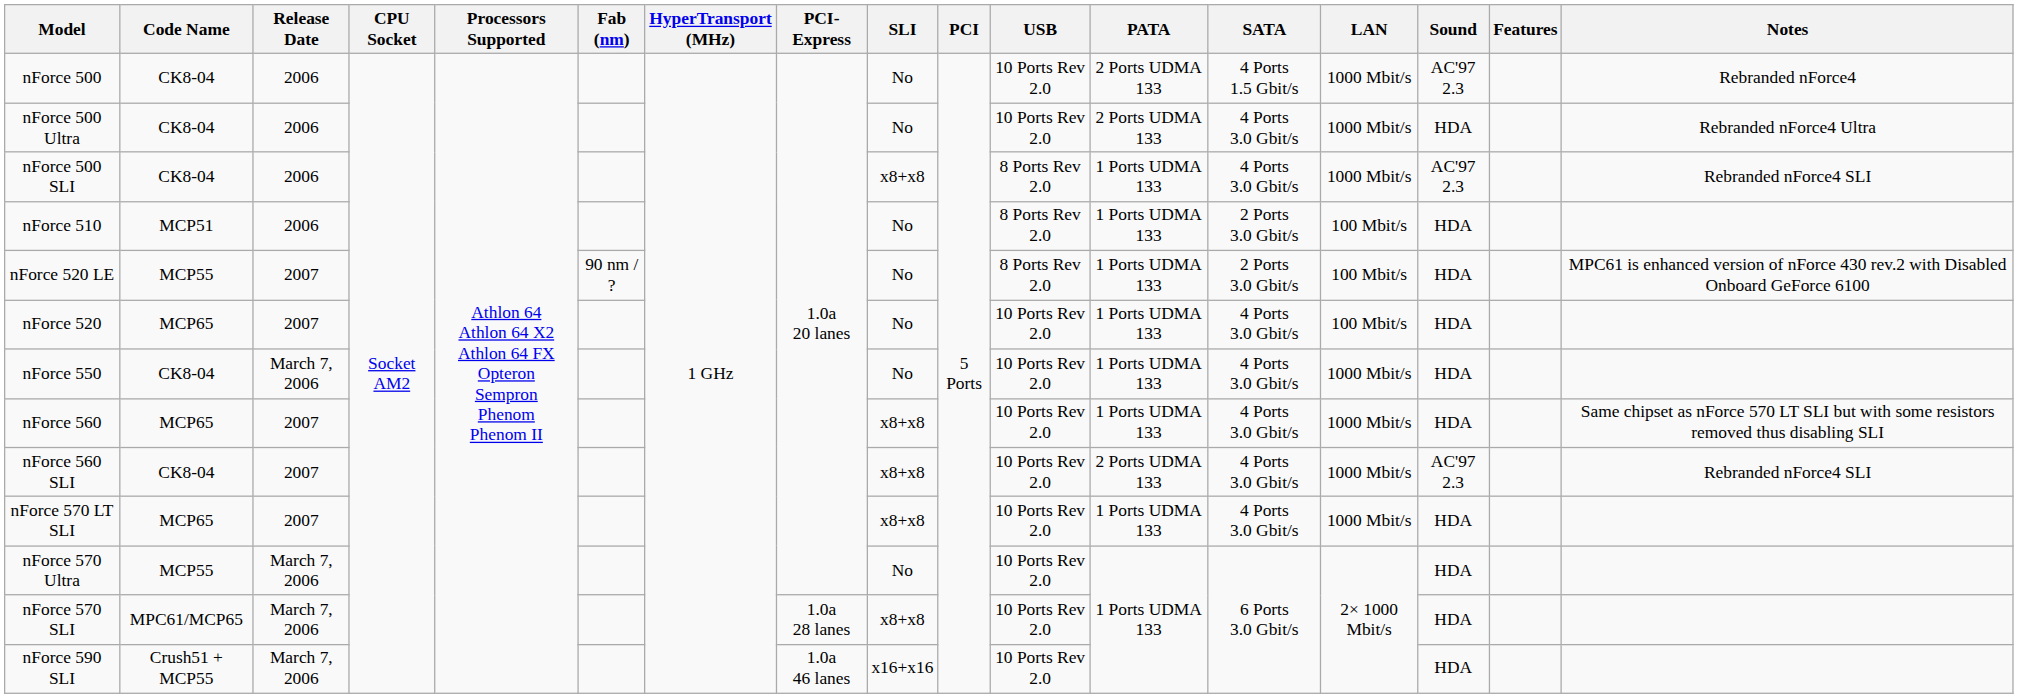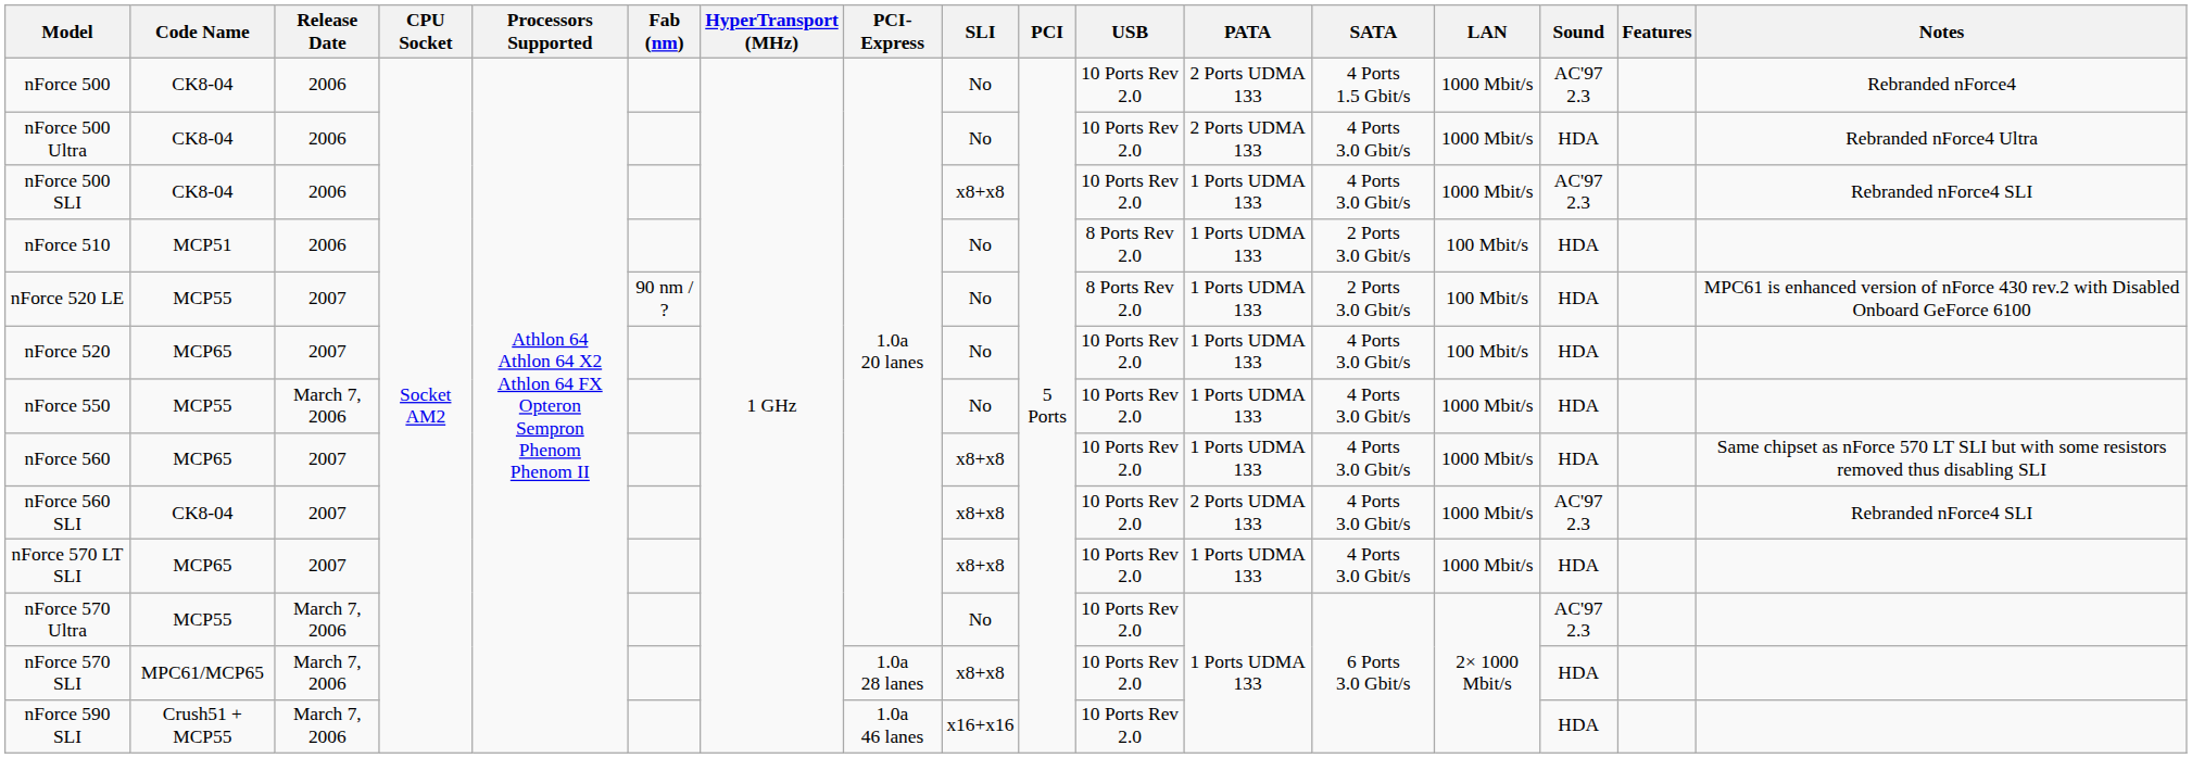 <table class="wikitable" style="font-size: 85%; text-align: center; width: auto;">
 <tr>
 <th>Model</th>
 <th>Code Name</th>
 <th>Release Date</th>
 <th>CPU Socket</th>
 <th>Processors Supported</th>
 <th>Fab<br>(<a href='#'>nm</a>)</th>
 <th><a href='#'>HyperTransport</a><br>(MHz)</th>
 <th>PCI-Express</th>
 <th>SLI</th>
 <th>PCI</th>
 <th>USB</th>
 <th>PATA</th>
 <th>SATA</th>
 <th>LAN</th>
 <th>Sound</th>
 <th>Features</th>
 <th>Notes</th>
 </tr>
 <tr>
 <td>nForce 500</td>
 <td>CK8-04</td>
 <td>2006</td>
 <td rowspan=13><a href='#'>Socket AM2</a></td>
 <td rowspan=13><a href='#'>Athlon 64</a><br> <a href='#'>Athlon 64 X2</a><br> <a href='#'>Athlon 64 FX</a><br> <a href='#'>Opteron</a><br><a href='#'>Sempron</a><br> <a href='#'>Phenom</a><br><a href='#'>Phenom II</a></td>
 <td></td>
 <td rowspan=13>1 GHz</td>
 <td rowspan=11>1.0a<br>20 lanes</td>
 <td>No</td>
 <td rowspan=13>5 Ports</td>
 <td>10 Ports Rev 2.0</td>
 <td>2 Ports UDMA 133</td>
 <td>4 Ports 1.5 Gbit/s</td>
 <td>1000 Mbit/s</td>
 <td>AC'97 2.3</td>
 <td></td>
 <td>Rebranded nForce4</td>
 </tr>
 <tr>
 <td>nForce 500 Ultra</td>
 <td>CK8-04</td>
 <td>2006</td>
 <td></td>
 <td>No</td>
 <td>10 Ports Rev 2.0</td>
 <td>2 Ports UDMA 133</td>
 <td>4 Ports 3.0 Gbit/s</td>
 <td>1000 Mbit/s</td>
 <td>HDA</td>
 <td></td>
 <td>Rebranded nForce4 Ultra</td>
 </tr>
 <tr>
 <td>nForce 500 SLI</td>
 <td>CK8-04</td>
 <td>2006</td>
 <td></td>
 <td>x8+x8</td>
-<td>8 Ports Rev 2.0</td>
+<td>10 Ports Rev 2.0</td>
 <td>1 Ports UDMA 133</td>
 <td>4 Ports 3.0 Gbit/s</td>
 <td>1000 Mbit/s</td>
 <td>AC'97 2.3</td>
 <td></td>
 <td>Rebranded nForce4 SLI</td>
 </tr>
 <tr>
 <td>nForce 510</td>
 <td>MCP51</td>
 <td>2006</td>
 <td></td>
 <td>No</td>
 <td>8 Ports Rev 2.0</td>
 <td>1 Ports UDMA 133</td>
 <td>2 Ports 3.0 Gbit/s</td>
 <td>100 Mbit/s</td>
 <td>HDA</td>
 <td></td>
 <td></td>
 </tr>
 <tr>
 <td>nForce 520 LE</td>
 <td>MCP55</td>
 <td>2007</td>
 <td>90 nm / ?</td>
 <td>No</td>
 <td>8 Ports Rev 2.0</td>
 <td>1 Ports UDMA 133</td>
 <td>2 Ports 3.0 Gbit/s</td>
 <td>100 Mbit/s</td>
 <td>HDA</td>
 <td></td>
 <td>MPC61 is enhanced version of nForce 430 rev.2 with Disabled Onboard GeForce 6100</td>
 </tr>
 <tr>
 <td>nForce 520</td>
 <td>MCP65</td>
 <td>2007</td>
 <td></td>
 <td>No</td>
 <td>10 Ports Rev 2.0</td>
 <td>1 Ports UDMA 133</td>
 <td>4 Ports 3.0 Gbit/s</td>
 <td>100 Mbit/s</td>
 <td>HDA</td>
 <td></td>
 <td></td>
 </tr>
 <tr>
 <td>nForce 550</td>
-<td>CK8-04</td>
+<td>MCP55</td>
 <td>March 7, 2006</td>
 <td></td>
 <td>No</td>
 <td>10 Ports Rev 2.0</td>
 <td>1 Ports UDMA 133</td>
 <td>4 Ports 3.0 Gbit/s</td>
 <td>1000 Mbit/s</td>
 <td>HDA</td>
 <td></td>
 <td></td>
 </tr>
 <tr>
 <td>nForce 560</td>
 <td>MCP65</td>
 <td>2007</td>
 <td></td>
 <td>x8+x8</td>
 <td>10 Ports Rev 2.0</td>
 <td>1 Ports UDMA 133</td>
 <td>4 Ports 3.0 Gbit/s</td>
 <td>1000 Mbit/s</td>
 <td>HDA</td>
 <td></td>
 <td>Same chipset as nForce 570 LT SLI but with some resistors removed thus disabling SLI</td>
 </tr>
 <tr>
 <td>nForce 560 SLI</td>
 <td>CK8-04</td>
 <td>2007</td>
 <td></td>
 <td>x8+x8</td>
 <td>10 Ports Rev 2.0</td>
 <td>2 Ports UDMA 133</td>
 <td>4 Ports 3.0 Gbit/s</td>
 <td>1000 Mbit/s</td>
 <td>AC'97 2.3</td>
 <td></td>
 <td>Rebranded nForce4 SLI</td>
 </tr>
 <tr>
 <td>nForce 570 LT SLI</td>
 <td>MCP65</td>
 <td>2007</td>
 <td></td>
 <td>x8+x8</td>
 <td>10 Ports Rev 2.0</td>
 <td>1 Ports UDMA 133</td>
 <td>4 Ports 3.0 Gbit/s</td>
 <td>1000 Mbit/s</td>
 <td>HDA</td>
 <td></td>
 <td></td>
 </tr>
 <tr>
 <td>nForce 570 Ultra</td>
 <td>MCP55</td>
 <td>March 7, 2006</td>
 <td></td>
 <td>No</td>
 <td>10 Ports Rev 2.0</td>
 <td rowspan=3>1 Ports UDMA 133</td>
 <td rowspan=3>6 Ports 3.0 Gbit/s</td>
 <td rowspan=3>2× 1000 Mbit/s</td>
-<td>HDA</td>
+<td>AC'97 2.3</td>
 <td></td>
 <td></td>
 </tr>
 <tr>
 <td>nForce 570 SLI</td>
 <td>MPC61/MCP65</td>
 <td>March 7, 2006</td>
 <td></td>
 <td>1.0a<br>28 lanes</td>
 <td>x8+x8</td>
 <td>10 Ports Rev 2.0</td>
 <td>HDA</td>
 <td></td>
 <td></td>
 </tr>
 <tr>
 <td>nForce 590 SLI</td>
 <td>Crush51 + MCP55</td>
 <td>March 7, 2006</td>
 <td></td>
 <td>1.0a<br>46 lanes</td>
 <td>x16+x16</td>
 <td>10 Ports Rev 2.0</td>
 <td>HDA</td>
 <td></td>
 <td></td>
 </tr>
 </table>
